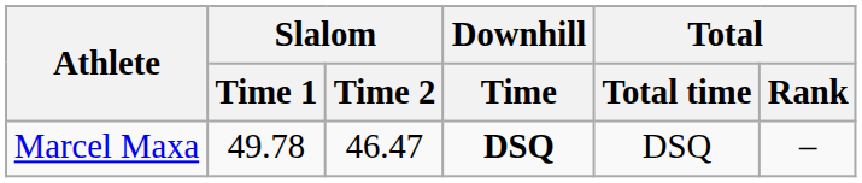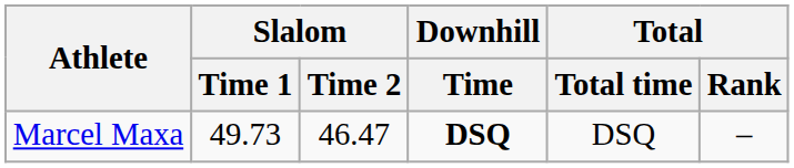 <table class="wikitable" style="font-size:90%">
 <tr>
 <th rowspan="2">Athlete</th>
 <th colspan="2">Slalom</th>
 <th>Downhill</th>
 <th colspan="2">Total</th>
 </tr>
 <tr>
 <th>Time 1</th>
 <th>Time 2</th>
 <th>Time</th>
 <th>Total time</th>
 <th>Rank</th>
 </tr>
 <tr>
 <td><a href='#'>Marcel Maxa</a></td>
-<td align="center">49.78</td>
+<td align="center">49.73</td>
 <td align="center">46.47</td>
 <td align="center"><strong>DSQ</strong></td>
 <td align="center">DSQ</td>
 <td align="center">–</td>
 </tr>
 </table>
